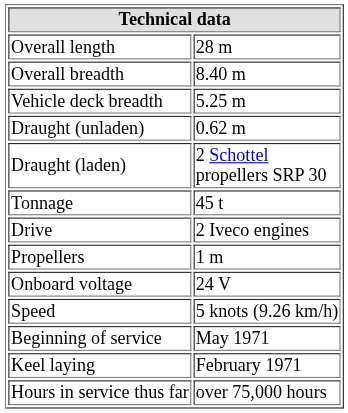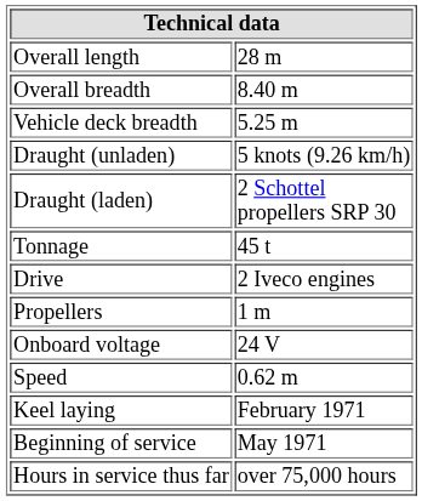 <table align="right" border="1">
 <tr>
 <td colspan="2" align="center" bgcolor="#E0E0E0"><strong>Technical data</strong></td>
 </tr>
 <tr --->
 <td>Overall length</td>
 <td>28 m</td>
 </tr>
 <tr>
 <td>Overall breadth</td>
 <td>8.40 m</td>
 </tr>
 <tr>
 <td>Vehicle deck breadth</td>
 <td>5.25 m</td>
 </tr>
 <tr>
 <td>Draught (unladen)</td>
-<td>0.62 m</td>
+<td>5 knots (9.26 km/h)</td>
 </tr>
 <tr>
 <td>Draught (laden)</td>
 <td>2 <a href='#'>Schottel</a><br>propellers SRP 30</td>
 </tr>
 <tr>
 <td>Tonnage</td>
 <td>45 t</td>
 </tr>
 <tr>
 <td>Drive</td>
 <td>2 Iveco engines</td>
 </tr>
 <tr>
 <td>Propellers</td>
 <td>1 m</td>
 </tr>
 <tr>
 <td>Onboard voltage</td>
 <td>24 V</td>
 </tr>
 <tr>
 <td>Speed</td>
-<td>5 knots (9.26 km/h)</td>
+<td>0.62 m</td>
+</tr>
+<tr>
+<td>Keel laying</td>
+<td>February 1971</td>
 </tr>
 <tr>
 <td>Beginning of service</td>
 <td>May 1971</td>
 </tr>
 <tr>
-<td>Keel laying</td>
-<td>February 1971</td>
-</tr>
-<tr>
 <td>Hours in service thus far</td>
 <td>over 75,000 hours</td>
 </tr>
 </table>
